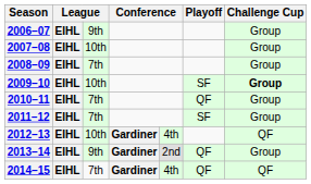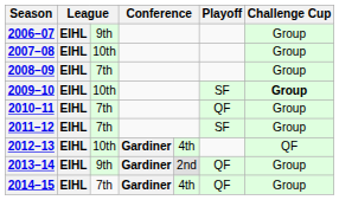 <table class="wikitable" style="text-align:center">
 <tr>
 <th>Season</th>
 <th colspan="2">League</th>
 <th colspan="2">Conference</th>
 <th>Playoff</th>
 <th>Challenge Cup</th>
 </tr>
 <tr>
 <th><a href='#'>2006–07</a></th>
 <th>EIHL</th>
 <td bgcolor="#dfffdf">9th</td>
 <td colspan=2></td>
 <td></td>
 <td bgcolor="#dfffdf">Group</td>
 </tr>
 <tr>
 <th><a href='#'>2007–08</a></th>
 <th>EIHL</th>
 <td bgcolor="#dfffdf">10th</td>
 <td colspan=2></td>
 <td></td>
 <td bgcolor="#dfffdf">Group</td>
 </tr>
 <tr>
 <th><a href='#'>2008–09</a></th>
 <th>EIHL</th>
 <td bgcolor="#dfffdf">7th</td>
 <td colspan=2></td>
 <td></td>
 <td bgcolor="#dfffdf">Group</td>
 </tr>
 <tr>
 <th><a href='#'>2009–10</a></th>
 <th>EIHL</th>
 <td bgcolor="#dfffdf">10th</td>
 <td colspan=2></td>
 <td bgcolor="#dfffdf">SF</td>
 <td bgcolor="#dfffdf"><strong>Group</strong></td>
 </tr>
 <tr>
 <th><a href='#'>2010–11</a></th>
 <th>EIHL</th>
 <td bgcolor="#dfffdf">7th</td>
 <td colspan=2></td>
 <td bgcolor="#dfffdf">QF</td>
 <td bgcolor="#dfffdf">Group</td>
 </tr>
 <tr>
 <th><a href='#'>2011–12</a></th>
 <th>EIHL</th>
 <td bgcolor="#dfffdf">7th</td>
 <td colspan=2></td>
 <td bgcolor="#dfffdf">SF</td>
 <td bgcolor="#dfffdf">Group</td>
 </tr>
 <tr>
 <th><a href='#'>2012–13</a></th>
 <th>EIHL</th>
 <td bgcolor="#dfffdf">10th</td>
 <th>Gardiner</th>
 <td bgcolor="#dfffdf">4th</td>
 <td></td>
 <td bgcolor="#dfffdf">QF</td>
 </tr>
 <tr>
 <th><a href='#'>2013–14</a></th>
 <th>EIHL</th>
 <td bgcolor="#dfffdf">9th</td>
 <th>Gardiner</th>
 <td bgcolor="#dfdfdf">2nd</td>
 <td bgcolor="#dfffdf">QF</td>
 <td bgcolor="#dfffdf">Group</td>
 </tr>
 <tr>
 <th><a href='#'>2014–15</a></th>
 <th>EIHL</th>
 <td>7th</td>
 <th>Gardiner</th>
 <td bgcolor="#dfffdf">4th</td>
 <td bgcolor="#dfffdf">QF</td>
-<td bgcolor="#dfffdf">QF</td>
+<td bgcolor="#dfffdf">Group</td>
 </tr>
 </table>
